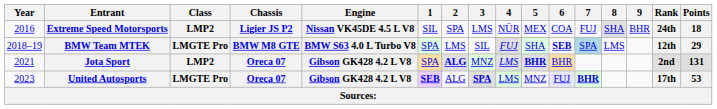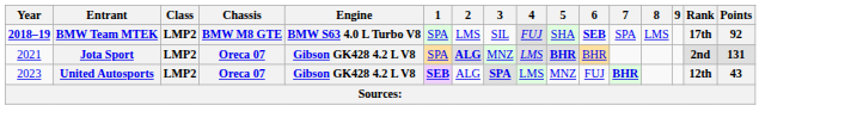 <table class="wikitable" style="text-align:center; font-size:85%">
 <tr>
 <th>Year</th>
 <th>Entrant</th>
 <th>Class</th>
 <th>Chassis</th>
 <th>Engine</th>
 <th>1</th>
 <th>2</th>
 <th>3</th>
 <th>4</th>
 <th>5</th>
 <th>6</th>
 <th>7</th>
 <th>8</th>
 <th>9</th>
 <th>Rank</th>
 <th>Points</th>
 </tr>
 <tr>
-<td><a href='#'>2016</a></td>
-<th nowrap><a href='#'>Extreme Speed Motorsports</a></th>
+<td nowrap><strong><a href='#'>2018–19</a></strong></td>
+<th nowrap><a href='#'>BMW Team MTEK</a></th>
 <th>LMP2</th>
-<th nowrap><a href='#'>Ligier JS P2</a></th>
-<th nowrap><a href='#'>Nissan</a> VK45DE 4.5 L V8</th>
-<td><a href='#'>SIL</a></td>
-<td><a href='#'>SPA</a></td>
-<td><a href='#'>LMS</a></td>
-<td><a href='#'>NÜR</a></td>
-<td><a href='#'>MEX</a></td>
-<td><a href='#'>COA</a></td>
-<td><a href='#'>FUJ</a></td>
-<td style="background:#DFDFDF;"><a href='#'>SHA</a><br></td>
-<td><a href='#'>BHR</a></td>
-<th>24th</th>
-<th>18</th>
-</tr>
-<tr>
-<td nowrap><a href='#'>2018–19</a></td>
-<th nowrap><a href='#'>BMW Team MTEK</a></th>
-<th nowrap>LMGTE Pro</th>
 <th nowrap><a href='#'>BMW M8 GTE</a></th>
 <th nowrap><a href='#'>BMW S63</a> 4.0 L Turbo V8</th>
 <td style="background:#DFFFDF;"><a href='#'>SPA</a><br></td>
 <td><a href='#'>LMS</a></td>
 <td><a href='#'>SIL</a></td>
 <td style="background:#DFDFDF;"><em><a href='#'>FUJ</a></em><br></td>
 <td style="background:#DFFFDF;"><a href='#'>SHA</a><br></td>
 <td><strong><a href='#'>SEB</a></strong></td>
-<td style="background: lightblue;"><a href='#'>SPA</a></td>
+<td><a href='#'>SPA</a></td>
 <td><a href='#'>LMS</a></td>
 <td></td>
-<th>12th</th>
-<th>29</th>
+<th>17th</th>
+<th>92</th>
 </tr>
 <tr>
 <td><a href='#'>2021</a></td>
 <th nowrap><a href='#'>Jota Sport</a></th>
 <th>LMP2</th>
 <th nowrap><a href='#'>Oreca 07</a></th>
 <th nowrap><a href='#'>Gibson</a> GK428 4.2 L V8</th>
 <td style="background:#FFDF9F;"><a href='#'>SPA</a><br></td>
 <td style="background:#DFDFDF;"><strong><a href='#'>ALG</a></strong><br></td>
 <td style="background:#DFFFDF;"><a href='#'>MNZ</a><br></td>
 <td style="background:#DFDFDF;"><em><a href='#'>LMS</a></em><br></td>
 <td style="background:#DFDFDF;"><strong><a href='#'>BHR</a></strong><br></td>
 <td style="background:#FFDF9F;"><a href='#'>BHR</a><br></td>
 <td></td>
 <td></td>
 <td></td>
 <th style="background:#DFDFDF;">2nd</th>
 <th style="background:#DFDFDF;">131</th>
 </tr>
 <tr>
 <td><a href='#'>2023</a></td>
 <th nowrap><a href='#'>United Autosports</a></th>
-<th nowrap>LMGTE Pro</th>
+<th>LMP2</th>
 <th nowrap><a href='#'>Oreca 07</a></th>
 <th nowrap><a href='#'>Gibson</a> GK428 4.2 L V8</th>
 <td style="background:#EFCFFF;"><strong><a href='#'>SEB</a></strong><br></td>
 <td><a href='#'>ALG</a></td>
 <td style="background:#DFDFDF;"><strong><a href='#'>SPA</a></strong><br></td>
 <td style="background:#DFFFDF;"><a href='#'>LMS</a><br></td>
 <td><a href='#'>MNZ</a></td>
-<td style="background: lavender;"><a href='#'>FUJ</a></td>
+<td><a href='#'>FUJ</a></td>
 <td style="background:#DFFFDF;"><strong><a href='#'>BHR</a></strong><br></td>
 <td></td>
 <td></td>
-<th>17th</th>
-<th>53</th>
+<th>12th</th>
+<th>43</th>
 </tr>
 <tr>
 <th colspan="16">Sources:</th>
 </tr>
 </table>
